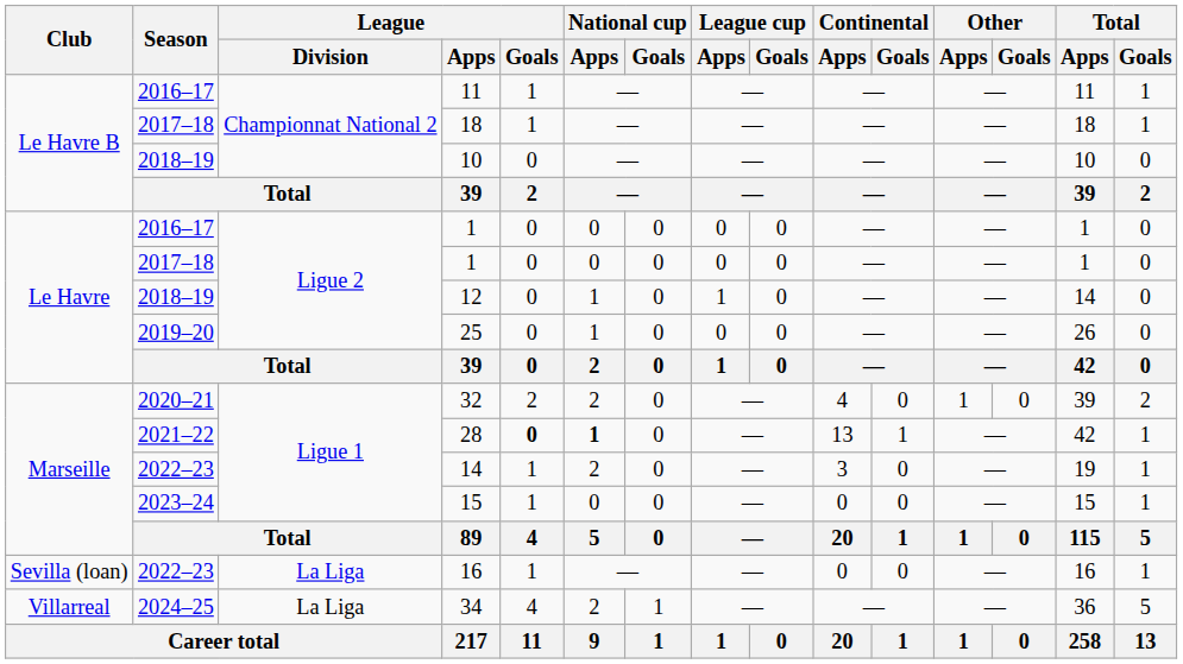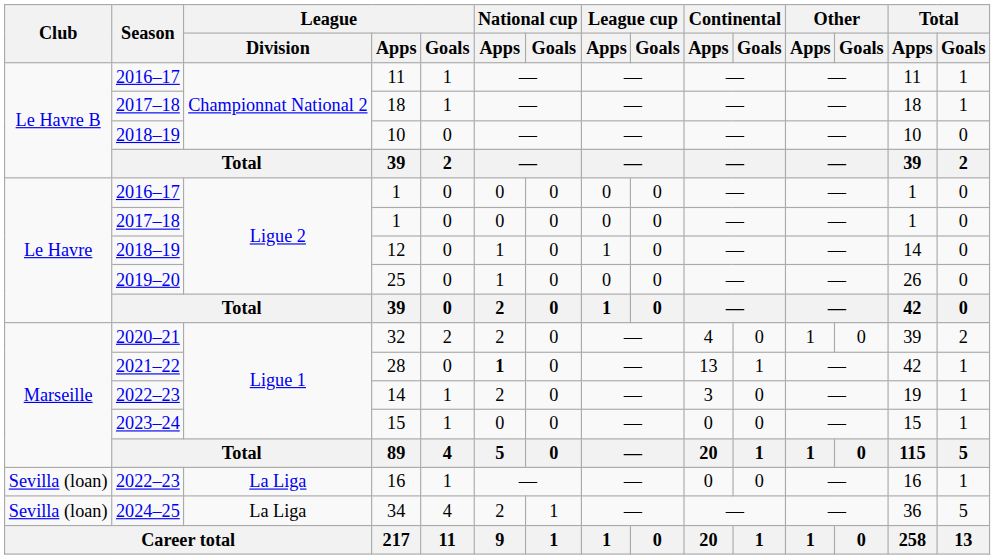 <table class="wikitable" style="text-align:center">
 <tr>
 <th rowspan="2">Club</th>
 <th rowspan="2">Season</th>
 <th colspan="3">League</th>
 <th colspan="2">National cup</th>
 <th colspan="2">League cup</th>
 <th colspan="2">Continental</th>
 <th colspan="2">Other</th>
 <th colspan="2">Total</th>
 </tr>
 <tr>
 <th>Division</th>
 <th>Apps</th>
 <th>Goals</th>
 <th>Apps</th>
 <th>Goals</th>
 <th>Apps</th>
 <th>Goals</th>
 <th>Apps</th>
 <th>Goals</th>
 <th>Apps</th>
 <th>Goals</th>
 <th>Apps</th>
 <th>Goals</th>
 </tr>
 <tr>
 <td rowspan="4"><a href='#'>Le Havre B</a></td>
 <td><a href='#'>2016–17</a></td>
 <td rowspan="3"><a href='#'>Championnat National 2</a></td>
 <td>11</td>
 <td>1</td>
 <td colspan="2">—</td>
 <td colspan="2">—</td>
 <td colspan="2">—</td>
 <td colspan="2">—</td>
 <td>11</td>
 <td>1</td>
 </tr>
 <tr>
 <td><a href='#'>2017–18</a></td>
 <td>18</td>
 <td>1</td>
 <td colspan="2">—</td>
 <td colspan="2">—</td>
 <td colspan="2">—</td>
 <td colspan="2">—</td>
 <td>18</td>
 <td>1</td>
 </tr>
 <tr>
 <td><a href='#'>2018–19</a></td>
 <td>10</td>
 <td>0</td>
 <td colspan="2">—</td>
 <td colspan="2">—</td>
 <td colspan="2">—</td>
 <td colspan="2">—</td>
 <td>10</td>
 <td>0</td>
 </tr>
 <tr>
 <th colspan="2">Total</th>
 <th>39</th>
 <th>2</th>
 <th colspan="2">—</th>
 <th colspan="2">—</th>
 <th colspan="2">—</th>
 <th colspan="2">—</th>
 <th>39</th>
 <th>2</th>
 </tr>
 <tr>
 <td rowspan="5"><a href='#'>Le Havre</a></td>
 <td><a href='#'>2016–17</a></td>
 <td rowspan="4"><a href='#'>Ligue 2</a></td>
 <td>1</td>
 <td>0</td>
 <td>0</td>
 <td>0</td>
 <td>0</td>
 <td>0</td>
 <td colspan="2">—</td>
 <td colspan="2">—</td>
 <td>1</td>
 <td>0</td>
 </tr>
 <tr>
 <td><a href='#'>2017–18</a></td>
 <td>1</td>
 <td>0</td>
 <td>0</td>
 <td>0</td>
 <td>0</td>
 <td>0</td>
 <td colspan="2">—</td>
 <td colspan="2">—</td>
 <td>1</td>
 <td>0</td>
 </tr>
 <tr>
 <td><a href='#'>2018–19</a></td>
 <td>12</td>
 <td>0</td>
 <td>1</td>
 <td>0</td>
 <td>1</td>
 <td>0</td>
 <td colspan="2">—</td>
 <td colspan="2">—</td>
 <td>14</td>
 <td>0</td>
 </tr>
 <tr>
 <td><a href='#'>2019–20</a></td>
 <td>25</td>
 <td>0</td>
 <td>1</td>
 <td>0</td>
 <td>0</td>
 <td>0</td>
 <td colspan="2">—</td>
 <td colspan="2">—</td>
 <td>26</td>
 <td>0</td>
 </tr>
 <tr>
 <th colspan="2">Total</th>
 <th>39</th>
 <th>0</th>
 <th>2</th>
 <th>0</th>
 <th>1</th>
 <th>0</th>
 <th colspan="2">—</th>
 <th colspan="2">—</th>
 <th>42</th>
 <th>0</th>
 </tr>
 <tr>
 <td rowspan="5"><a href='#'>Marseille</a></td>
 <td><a href='#'>2020–21</a></td>
 <td rowspan="4"><a href='#'>Ligue 1</a></td>
 <td>32</td>
 <td>2</td>
 <td>2</td>
 <td>0</td>
 <td colspan="2">—</td>
 <td>4</td>
 <td>0</td>
 <td>1</td>
 <td>0</td>
 <td>39</td>
 <td>2</td>
 </tr>
 <tr>
 <td><a href='#'>2021–22</a></td>
 <td>28</td>
-<td><strong>0</strong></td>
+<td>0</td>
 <td><strong>1</strong></td>
 <td>0</td>
 <td colspan="2">—</td>
 <td>13</td>
 <td>1</td>
 <td colspan="2">—</td>
 <td>42</td>
 <td>1</td>
 </tr>
 <tr>
 <td><a href='#'>2022–23</a></td>
 <td>14</td>
 <td>1</td>
 <td>2</td>
 <td>0</td>
 <td colspan="2">—</td>
 <td>3</td>
 <td>0</td>
 <td colspan="2">—</td>
 <td>19</td>
 <td>1</td>
 </tr>
 <tr>
 <td><a href='#'>2023–24</a></td>
 <td>15</td>
 <td>1</td>
 <td>0</td>
 <td>0</td>
 <td colspan="2">—</td>
 <td>0</td>
 <td>0</td>
 <td colspan="2">—</td>
 <td>15</td>
 <td>1</td>
 </tr>
 <tr>
 <th colspan="2">Total</th>
 <th>89</th>
 <th>4</th>
 <th>5</th>
 <th>0</th>
 <th colspan="2">—</th>
 <th>20</th>
 <th>1</th>
 <th>1</th>
 <th>0</th>
 <th>115</th>
 <th>5</th>
 </tr>
 <tr>
 <td><a href='#'>Sevilla</a> (loan)</td>
 <td><a href='#'>2022–23</a></td>
 <td><a href='#'>La Liga</a></td>
 <td>16</td>
 <td>1</td>
 <td colspan="2">—</td>
 <td colspan="2">—</td>
 <td>0</td>
 <td>0</td>
 <td colspan="2">—</td>
 <td>16</td>
 <td>1</td>
 </tr>
 <tr>
-<td><a href='#'>Villarreal</a></td>
+<td><a href='#'>Sevilla</a> (loan)</td>
 <td><a href='#'>2024–25</a></td>
 <td>La Liga</td>
 <td>34</td>
 <td>4</td>
 <td>2</td>
 <td>1</td>
 <td colspan="2">—</td>
 <td colspan="2">—</td>
 <td colspan="2">—</td>
 <td>36</td>
 <td>5</td>
 </tr>
 <tr>
 <th colspan="3">Career total</th>
 <th>217</th>
 <th>11</th>
 <th>9</th>
 <th>1</th>
 <th>1</th>
 <th>0</th>
 <th>20</th>
 <th>1</th>
 <th>1</th>
 <th>0</th>
 <th>258</th>
 <th>13</th>
 </tr>
 </table>
